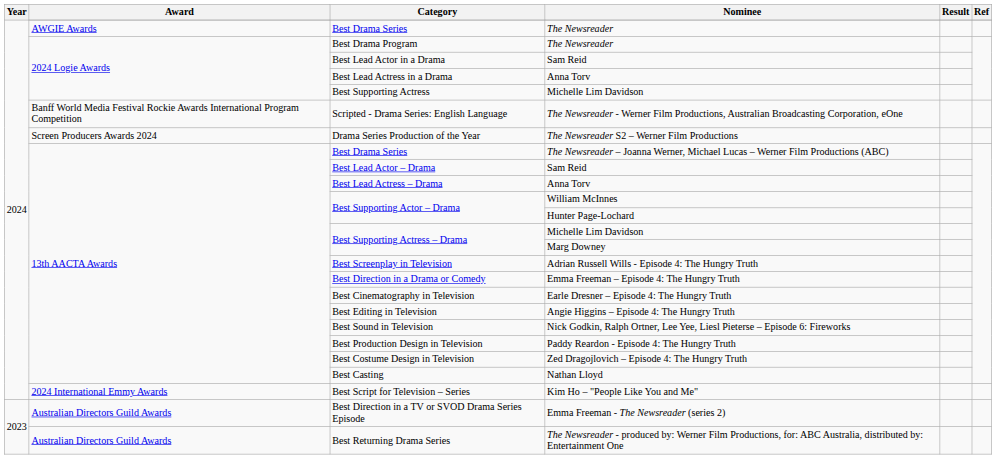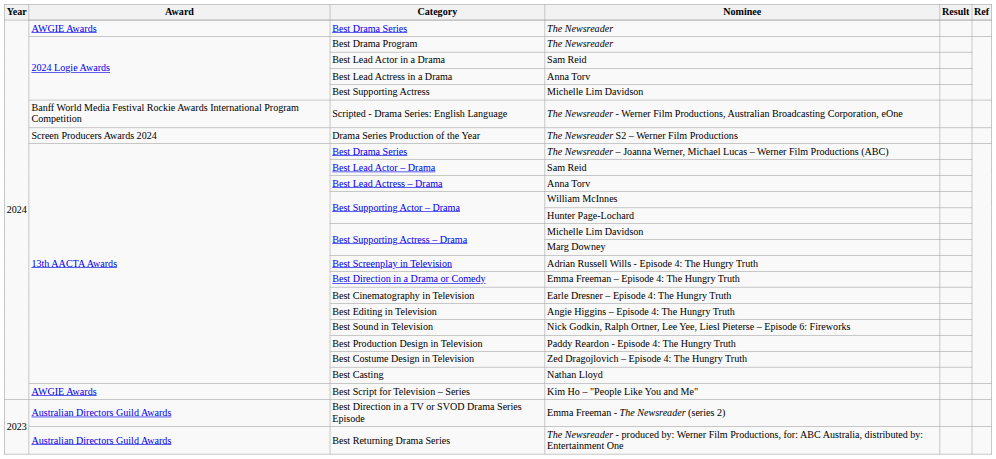 <table class="wikitable">
 <tr>
 <th>Year</th>
 <th>Award</th>
 <th>Category</th>
 <th width=40%>Nominee</th>
 <th>Result</th>
 <th>Ref</th>
 </tr>
 <tr>
 <td rowspan="24">2024</td>
 </tr>
 <tr>
 <td><a href='#'>AWGIE Awards</a></td>
 <td><a href='#'>Best Drama Series</a></td>
 <td><em>The Newsreader</em></td>
 <td></td>
 <td></td>
 </tr>
 <tr>
 <td rowspan=4><a href='#'>2024 Logie Awards</a></td>
 <td>Best Drama Program</td>
 <td><em>The Newsreader</em></td>
 <td></td>
 <td rowspan=4></td>
 </tr>
 <tr>
 <td>Best Lead Actor in a Drama</td>
 <td>Sam Reid</td>
 <td></td>
 </tr>
 <tr>
 <td>Best Lead Actress in a Drama</td>
 <td>Anna Torv</td>
 <td></td>
 </tr>
 <tr>
 <td>Best Supporting Actress</td>
 <td>Michelle Lim Davidson</td>
 <td></td>
 </tr>
 <tr>
 <td>Banff World Media Festival Rockie Awards International Program Competition</td>
 <td>Scripted - Drama Series: English Language</td>
 <td><em>The Newsreader</em> - Werner Film Productions, Australian Broadcasting Corporation, eOne</td>
 <td></td>
 <td><br></td>
 </tr>
 <tr>
 <td>Screen Producers Awards 2024</td>
 <td>Drama Series Production of the Year</td>
 <td><em>The Newsreader</em> S2 – Werner Film Productions</td>
 <td></td>
 <td></td>
 </tr>
 <tr>
 <td rowspan="15"><a href='#'>13th AACTA Awards</a></td>
 <td><a href='#'>Best Drama Series</a></td>
 <td><em>The Newsreader</em> – Joanna Werner, Michael Lucas – Werner Film Productions (ABC)</td>
 <td></td>
 <td rowspan="15"><br><br></td>
 </tr>
 <tr>
 <td><a href='#'>Best Lead Actor – Drama</a></td>
 <td>Sam Reid</td>
 <td></td>
 </tr>
 <tr>
 <td><a href='#'>Best Lead Actress – Drama</a></td>
 <td>Anna Torv</td>
 <td></td>
 </tr>
 <tr>
 <td rowspan="2"><a href='#'>Best Supporting Actor – Drama</a></td>
 <td>William McInnes</td>
 <td></td>
 </tr>
 <tr>
 <td>Hunter Page-Lochard</td>
 <td></td>
 </tr>
 <tr>
 <td rowspan="2"><a href='#'>Best Supporting Actress – Drama</a></td>
 <td>Michelle Lim Davidson</td>
 <td></td>
 </tr>
 <tr>
 <td>Marg Downey</td>
 <td></td>
 </tr>
 <tr>
 <td><a href='#'>Best Screenplay in Television</a></td>
 <td>Adrian Russell Wills - Episode 4: The Hungry Truth</td>
 <td></td>
 </tr>
 <tr>
 <td><a href='#'>Best Direction in a Drama or Comedy</a></td>
 <td>Emma Freeman – Episode 4: The Hungry Truth</td>
 <td></td>
 </tr>
 <tr>
 <td>Best Cinematography in Television</td>
 <td>Earle Dresner – Episode 4: The Hungry Truth</td>
 <td></td>
 </tr>
 <tr>
 <td>Best Editing in Television</td>
 <td>Angie Higgins – Episode 4: The Hungry Truth</td>
 <td></td>
 </tr>
 <tr>
 <td>Best Sound in Television</td>
 <td>Nick Godkin, Ralph Ortner, Lee Yee, Liesl Pieterse – Episode 6: Fireworks</td>
 <td></td>
 </tr>
 <tr>
 <td>Best Production Design in Television</td>
 <td>Paddy Reardon - Episode 4: The Hungry Truth</td>
 <td></td>
 </tr>
 <tr>
 <td>Best Costume Design in Television</td>
 <td>Zed Dragojlovich – Episode 4: The Hungry Truth</td>
 <td></td>
 </tr>
 <tr>
 <td>Best Casting</td>
 <td>Nathan Lloyd</td>
 <td></td>
 </tr>
 <tr>
-<td><a href='#'>2024 International Emmy Awards</a></td>
+<td><a href='#'>AWGIE Awards</a></td>
 <td>Best Script for Television – Series</td>
 <td>Kim Ho – "People Like You and Me"</td>
 <td></td>
 <td><br></td>
 </tr>
 <tr>
 <td rowspan="2">2023</td>
 <td><a href='#'>Australian Directors Guild Awards</a></td>
 <td>Best Direction in a TV or SVOD Drama Series Episode</td>
 <td>Emma Freeman - <em>The Newsreader</em> (series 2)</td>
 <td></td>
 <td><br></td>
 </tr>
 <tr>
 <td><a href='#'>Australian Directors Guild Awards</a></td>
 <td>Best Returning Drama Series</td>
 <td><em>The Newsreader</em> - produced by: Werner Film Productions, for: ABC Australia, distributed by: Entertainment One</td>
 <td></td>
 <td><br></td>
 </tr>
 </table>
